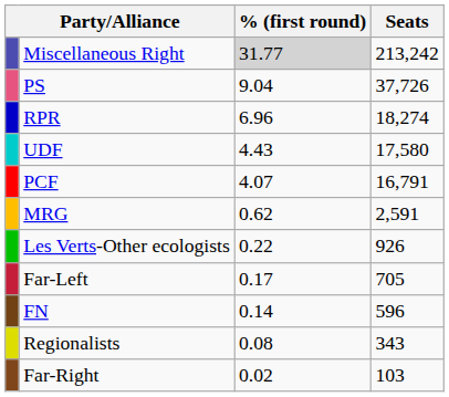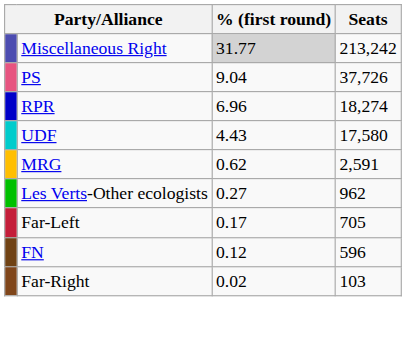 <table class="wikitable" style="font-size: 95%">
 <tr>
 <th colspan=2>Party/Alliance</th>
 <th>% (first round)</th>
 <th>Seats</th>
 </tr>
 <tr>
 <td bgcolor="#4C4CB0"></td>
 <td><a href='#'>Miscellaneous Right</a></td>
 <td style="background: lightgrey;">31.77</td>
 <td>213,242</td>
 </tr>
 <tr>
 <td bgcolor="#E75480"> </td>
 <td><a href='#'>PS</a></td>
 <td>9.04</td>
 <td>37,726</td>
 </tr>
 <tr>
 <td bgcolor="#0000C8"> </td>
 <td><a href='#'>RPR</a></td>
 <td>6.96</td>
 <td>18,274</td>
 </tr>
 <tr>
 <td bgcolor="#00CCCC"> </td>
 <td><a href='#'>UDF</a></td>
 <td>4.43</td>
 <td>17,580</td>
 </tr>
 <tr>
-<td bgcolor="red"> </td>
-<td><a href='#'>PCF</a></td>
-<td>4.07</td>
-<td>16,791</td>
-</tr>
-<tr>
 <td bgcolor="#FFBF00"> </td>
 <td><a href='#'>MRG</a></td>
 <td>0.62</td>
 <td>2,591</td>
 </tr>
 <tr>
 <td bgcolor="#00c000"> </td>
 <td><a href='#'>Les Verts</a>-Other ecologists</td>
-<td>0.22</td>
-<td>926</td>
+<td>0.27</td>
+<td>962</td>
 </tr>
 <tr>
 <td bgcolor="#C41E3A"> </td>
 <td>Far-Left</td>
 <td>0.17</td>
 <td>705</td>
 </tr>
 <tr>
 <td bgcolor="#704214"> </td>
 <td><a href='#'>FN</a></td>
-<td>0.14</td>
+<td>0.12</td>
 <td>596</td>
-</tr>
-<tr>
-<td bgcolor="#dddd00"> </td>
-<td>Regionalists</td>
-<td>0.08</td>
-<td>343</td>
 </tr>
 <tr>
 <td bgcolor="#80461B"> </td>
 <td>Far-Right</td>
 <td>0.02</td>
 <td>103</td>
 </tr>
 </table>
